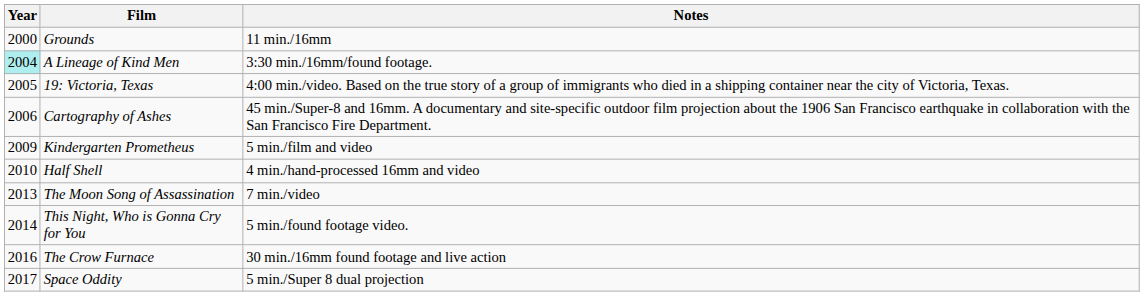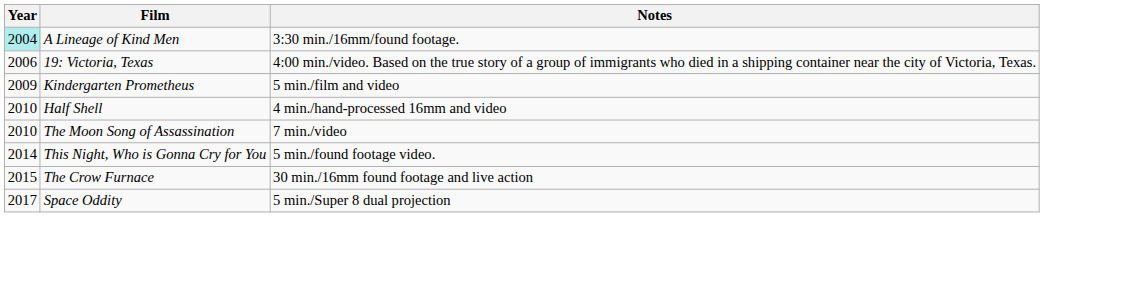 <table class="wikitable">
 <tr>
 <th>Year</th>
 <th>Film</th>
 <th>Notes</th>
 </tr>
 <tr>
-<td>2000</td>
-<td><em>Grounds</em></td>
-<td>11 min./16mm</td>
-</tr>
-<tr>
 <td style="background: paleturquoise;">2004</td>
 <td><em>A Lineage of Kind Men</em></td>
 <td>3:30 min./16mm/found footage.</td>
 </tr>
 <tr>
-<td>2005</td>
+<td>2006</td>
 <td><em>19: Victoria, Texas</em></td>
 <td>4:00 min./video. Based on the true story of a group of immigrants who died in a shipping container near the city of Victoria, Texas.</td>
-</tr>
-<tr>
-<td>2006</td>
-<td><em>Cartography of Ashes</em></td>
-<td>45 min./Super-8 and 16mm. A documentary and site-specific outdoor film projection about the 1906 San Francisco earthquake in collaboration with the San Francisco Fire Department.</td>
 </tr>
 <tr>
 <td>2009</td>
 <td><em>Kindergarten Prometheus</em></td>
 <td>5 min./film and video</td>
 </tr>
 <tr>
 <td>2010</td>
 <td><em>Half Shell</em></td>
 <td>4 min./hand-processed 16mm and video</td>
 </tr>
 <tr>
-<td>2013</td>
+<td>2010</td>
 <td><em>The Moon Song of Assassination</em></td>
 <td>7 min./video</td>
 </tr>
 <tr>
 <td>2014</td>
 <td><em>This Night, Who is Gonna Cry for You</em></td>
 <td>5 min./found footage video.</td>
 </tr>
 <tr>
-<td>2016</td>
+<td>2015</td>
 <td><em>The Crow Furnace</em></td>
 <td>30 min./16mm found footage and live action</td>
 </tr>
 <tr>
 <td>2017</td>
 <td><em>Space Oddity</em></td>
 <td>5 min./Super 8 dual projection</td>
 </tr>
 </table>
